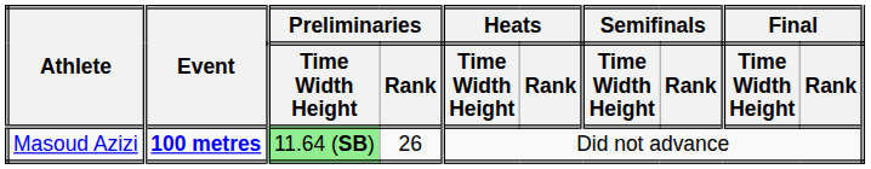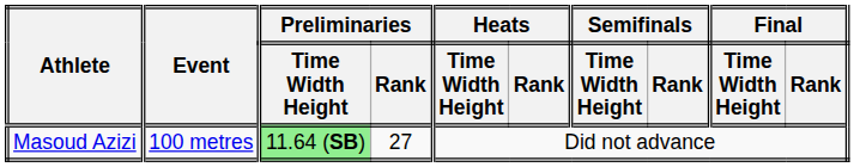 <table class=wikitable style="font-size:90%; border: double;">
 <tr>
 <th rowspan="2" style="border-right:double">Athlete</th>
 <th rowspan="2" style="border-right:double">Event</th>
 <th colspan="2" style="border-right:double; border-bottom:double;">Preliminaries</th>
 <th colspan="2" style="border-right:double; border-bottom:double;">Heats</th>
 <th colspan="2" style="border-right:double; border-bottom:double;">Semifinals</th>
 <th colspan="2" style="border-right:double; border-bottom:double;">Final</th>
 </tr>
 <tr>
 <th>Time<br>Width<br>Height</th>
 <th style="border-right:double">Rank</th>
 <th>Time<br>Width<br>Height</th>
 <th style="border-right:double">Rank</th>
 <th>Time<br>Width<br>Height</th>
 <th style="border-right:double">Rank</th>
 <th>Time<br>Width<br>Height</th>
 <th style="border-right:double">Rank</th>
 </tr>
 <tr style="border-top: double;">
 <td style="border-right:double"><a href='#'>Masoud Azizi</a></td>
-<td style="border-right:double"><strong><a href='#'>100 metres</a></strong></td>
+<td style="border-right:double"><a href='#'>100 metres</a></td>
 <td align=center style="background: lightgreen;">11.64 (<strong>SB</strong>)</td>
-<td style="border-right:double" align=center>26</td>
+<td style="border-right:double" align=center>27</td>
 <td colspan="6" align=center>Did not advance</td>
 </tr>
 </table>
